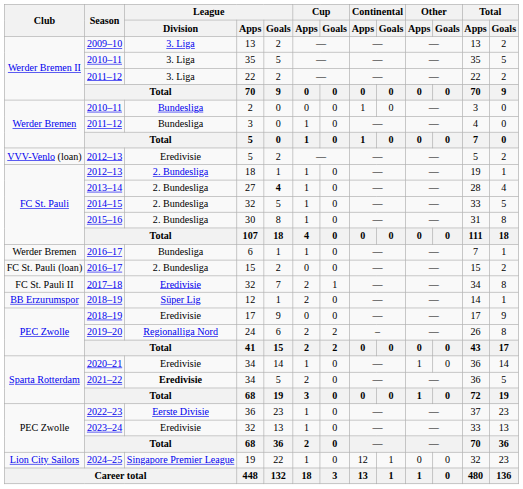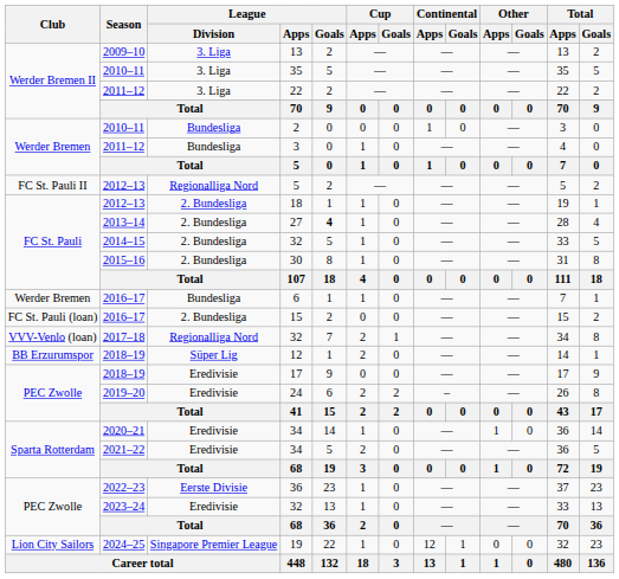 <table class="wikitable" style="text-align:center">
 <tr>
 <th rowspan="2">Club</th>
 <th rowspan="2">Season</th>
 <th colspan="3">League</th>
 <th colspan="2">Cup</th>
 <th colspan="2">Continental</th>
 <th colspan="2">Other</th>
 <th colspan="2">Total</th>
 </tr>
 <tr>
 <th>Division</th>
 <th>Apps</th>
 <th>Goals</th>
 <th>Apps</th>
 <th>Goals</th>
 <th>Apps</th>
 <th>Goals</th>
 <th>Apps</th>
 <th>Goals</th>
 <th>Apps</th>
 <th>Goals</th>
 </tr>
 <tr>
 <td rowspan="4"><a href='#'>Werder Bremen II</a></td>
 <td><a href='#'>2009–10</a></td>
 <td><a href='#'>3. Liga</a></td>
 <td>13</td>
 <td>2</td>
 <td colspan="2">—</td>
 <td colspan="2">—</td>
 <td colspan="2">—</td>
 <td>13</td>
 <td>2</td>
 </tr>
 <tr>
 <td><a href='#'>2010–11</a></td>
 <td>3. Liga</td>
 <td>35</td>
 <td>5</td>
 <td colspan="2">—</td>
 <td colspan="2">—</td>
 <td colspan="2">—</td>
 <td>35</td>
 <td>5</td>
 </tr>
 <tr>
 <td><a href='#'>2011–12</a></td>
 <td>3. Liga</td>
 <td>22</td>
 <td>2</td>
 <td colspan="2">—</td>
 <td colspan="2">—</td>
 <td colspan="2">—</td>
 <td>22</td>
 <td>2</td>
 </tr>
 <tr>
 <th colspan="2">Total</th>
 <th>70</th>
 <th>9</th>
 <th>0</th>
 <th>0</th>
 <th>0</th>
 <th>0</th>
 <th>0</th>
 <th>0</th>
 <th>70</th>
 <th>9</th>
 </tr>
 <tr>
 <td rowspan="3"><a href='#'>Werder Bremen</a></td>
 <td><a href='#'>2010–11</a></td>
 <td><a href='#'>Bundesliga</a></td>
 <td>2</td>
 <td>0</td>
 <td>0</td>
 <td>0</td>
 <td>1</td>
 <td>0</td>
 <td colspan="2">—</td>
 <td>3</td>
 <td>0</td>
 </tr>
 <tr>
 <td><a href='#'>2011–12</a></td>
 <td>Bundesliga</td>
 <td>3</td>
 <td>0</td>
 <td>1</td>
 <td>0</td>
 <td colspan="2">—</td>
 <td colspan="2">—</td>
 <td>4</td>
 <td>0</td>
 </tr>
 <tr>
 <th colspan="2">Total</th>
 <th>5</th>
 <th>0</th>
 <th>1</th>
 <th>0</th>
 <th>1</th>
 <th>0</th>
 <th>0</th>
 <th>0</th>
 <th>7</th>
 <th>0</th>
 </tr>
 <tr>
-<td><a href='#'>VVV-Venlo</a> (loan)</td>
+<td>FC St. Pauli II</td>
 <td><a href='#'>2012–13</a></td>
-<td>Eredivisie</td>
+<td><a href='#'>Regionalliga Nord</a></td>
 <td>5</td>
 <td>2</td>
 <td colspan="2">—</td>
 <td colspan="2">—</td>
 <td colspan="2">—</td>
 <td>5</td>
 <td>2</td>
 </tr>
 <tr>
 <td rowspan="5"><a href='#'>FC St. Pauli</a></td>
 <td><a href='#'>2012–13</a></td>
 <td><a href='#'>2. Bundesliga</a></td>
 <td>18</td>
 <td>1</td>
 <td>1</td>
 <td>0</td>
 <td colspan="2">—</td>
 <td colspan="2">—</td>
 <td>19</td>
 <td>1</td>
 </tr>
 <tr>
 <td><a href='#'>2013–14</a></td>
 <td>2. Bundesliga</td>
 <td>27</td>
 <td><strong>4</strong></td>
 <td>1</td>
 <td>0</td>
 <td colspan="2">—</td>
 <td colspan="2">—</td>
 <td>28</td>
 <td>4</td>
 </tr>
 <tr>
 <td><a href='#'>2014–15</a></td>
 <td>2. Bundesliga</td>
 <td>32</td>
 <td>5</td>
 <td>1</td>
 <td>0</td>
 <td colspan="2">—</td>
 <td colspan="2">—</td>
 <td>33</td>
 <td>5</td>
 </tr>
 <tr>
 <td><a href='#'>2015–16</a></td>
 <td>2. Bundesliga</td>
 <td>30</td>
 <td>8</td>
 <td>1</td>
 <td>0</td>
 <td colspan="2">—</td>
 <td colspan="2">—</td>
 <td>31</td>
 <td>8</td>
 </tr>
 <tr>
 <th colspan="2">Total</th>
 <th>107</th>
 <th>18</th>
 <th>4</th>
 <th>0</th>
 <th>0</th>
 <th>0</th>
 <th>0</th>
 <th>0</th>
 <th>111</th>
 <th>18</th>
 </tr>
 <tr>
 <td>Werder Bremen</td>
 <td><a href='#'>2016–17</a></td>
 <td>Bundesliga</td>
 <td>6</td>
 <td>1</td>
 <td>1</td>
 <td>0</td>
 <td colspan="2">—</td>
 <td colspan="2">—</td>
 <td>7</td>
 <td>1</td>
 </tr>
 <tr>
 <td>FC St. Pauli (loan)</td>
 <td><a href='#'>2016–17</a></td>
 <td>2. Bundesliga</td>
 <td>15</td>
 <td>2</td>
 <td>0</td>
 <td>0</td>
 <td colspan="2">—</td>
 <td colspan="2">—</td>
 <td>15</td>
 <td>2</td>
 </tr>
 <tr>
-<td>FC St. Pauli II</td>
+<td><a href='#'>VVV-Venlo</a> (loan)</td>
 <td><a href='#'>2017–18</a></td>
-<td><a href='#'>Eredivisie</a></td>
+<td><a href='#'>Regionalliga Nord</a></td>
 <td>32</td>
 <td>7</td>
 <td>2</td>
 <td>1</td>
 <td colspan="2">—</td>
 <td colspan="2">—</td>
 <td>34</td>
 <td>8</td>
 </tr>
 <tr>
 <td><a href='#'>BB Erzurumspor</a></td>
 <td><a href='#'>2018–19</a></td>
 <td><a href='#'>Süper Lig</a></td>
 <td>12</td>
 <td>1</td>
 <td>2</td>
 <td>0</td>
 <td colspan="2">—</td>
 <td colspan="2">—</td>
 <td>14</td>
 <td>1</td>
 </tr>
 <tr>
 <td rowspan="3"><a href='#'>PEC Zwolle</a></td>
 <td><a href='#'>2018–19</a></td>
 <td>Eredivisie</td>
 <td>17</td>
 <td>9</td>
 <td>0</td>
 <td>0</td>
 <td colspan="2">—</td>
 <td colspan="2">—</td>
 <td>17</td>
 <td>9</td>
 </tr>
 <tr>
 <td><a href='#'>2019–20</a></td>
-<td><a href='#'>Regionalliga Nord</a></td>
+<td>Eredivisie</td>
 <td>24</td>
 <td>6</td>
 <td>2</td>
 <td>2</td>
 <td colspan="2">–</td>
 <td colspan="2">—</td>
 <td>26</td>
 <td>8</td>
 </tr>
 <tr>
 <th colspan="2">Total</th>
 <th>41</th>
 <th>15</th>
 <th>2</th>
 <th>2</th>
 <th>0</th>
 <th>0</th>
 <th>0</th>
 <th>0</th>
 <th>43</th>
 <th>17</th>
 </tr>
 <tr>
 <td rowspan="3"><a href='#'>Sparta Rotterdam</a></td>
 <td><a href='#'>2020–21</a></td>
 <td>Eredivisie</td>
 <td>34</td>
 <td>14</td>
 <td>1</td>
 <td>0</td>
 <td colspan="2">—</td>
 <td>1</td>
 <td>0</td>
 <td>36</td>
 <td>14</td>
 </tr>
 <tr>
 <td><a href='#'>2021–22</a></td>
-<td><strong>Eredivisie</strong></td>
+<td>Eredivisie</td>
 <td>34</td>
 <td>5</td>
 <td>2</td>
 <td>0</td>
 <td colspan="2">—</td>
 <td colspan="2">—</td>
 <td>36</td>
 <td>5</td>
 </tr>
 <tr>
 <th colspan="2">Total</th>
 <th>68</th>
 <th>19</th>
 <th>3</th>
 <th>0</th>
 <th>0</th>
 <th>0</th>
 <th>1</th>
 <th>0</th>
 <th>72</th>
 <th>19</th>
 </tr>
 <tr>
 <td rowspan="3">PEC Zwolle</td>
 <td><a href='#'>2022–23</a></td>
 <td><a href='#'>Eerste Divisie</a></td>
 <td>36</td>
 <td>23</td>
 <td>1</td>
 <td>0</td>
 <td colspan="2">—</td>
 <td colspan="2">—</td>
 <td>37</td>
 <td>23</td>
 </tr>
 <tr>
 <td><a href='#'>2023–24</a></td>
 <td>Eredivisie</td>
 <td>32</td>
 <td>13</td>
 <td>1</td>
 <td>0</td>
 <td colspan="2">—</td>
 <td colspan="2">—</td>
 <td>33</td>
 <td>13</td>
 </tr>
 <tr>
 <th colspan="2">Total</th>
 <th>68</th>
 <th>36</th>
 <th>2</th>
 <th>0</th>
 <th colspan="2">—</th>
 <th colspan="2">—</th>
 <th>70</th>
 <th>36</th>
 </tr>
 <tr>
 <td><a href='#'>Lion City Sailors</a></td>
 <td><a href='#'>2024–25</a></td>
 <td><a href='#'>Singapore Premier League</a></td>
 <td>19</td>
 <td>22</td>
 <td>1</td>
 <td>0</td>
 <td>12 </td>
 <td>1 </td>
 <td>0</td>
 <td>0</td>
 <td>32</td>
 <td>23</td>
 </tr>
 <tr>
 <th colspan="3">Career total</th>
 <th>448</th>
 <th>132</th>
 <th>18</th>
 <th>3</th>
 <th>13</th>
 <th>1</th>
 <th>1</th>
 <th>0</th>
 <th>480</th>
 <th>136</th>
 </tr>
 </table>
